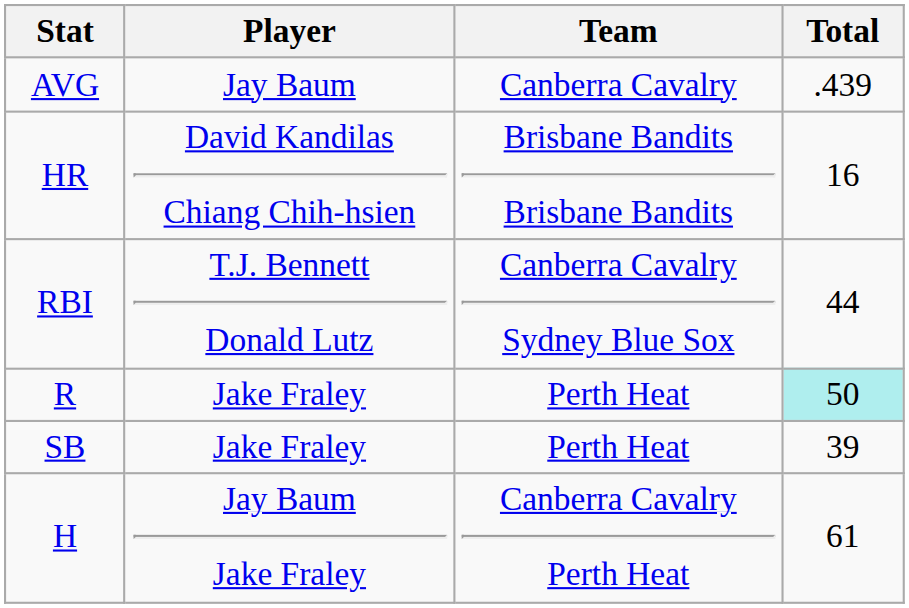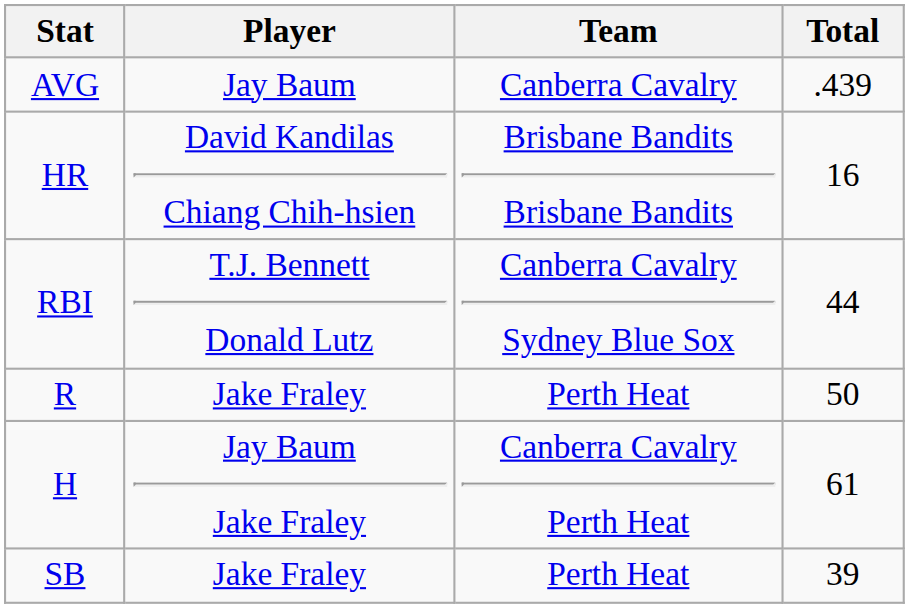 <table class="wikitable" style="text-align:center;">
 <tr>
 <th scope="col" width=50>Stat</th>
 <th scope="col" width=150>Player</th>
 <th scope="col" width=150>Team</th>
 <th scope="col" width=50>Total</th>
 </tr>
 <tr>
 <td><a href='#'>AVG</a></td>
 <td><a href='#'>Jay Baum</a></td>
 <td><a href='#'>Canberra Cavalry</a></td>
 <td>.439</td>
 </tr>
 <tr>
 <td><a href='#'>HR</a></td>
 <td><div><a href='#'>David Kandilas</a></div><hr><div><a href='#'>Chiang Chih-hsien</a></div></td>
 <td><div><a href='#'>Brisbane Bandits</a></div><hr><div><a href='#'>Brisbane Bandits</a></div></td>
 <td>16</td>
 </tr>
 <tr>
 <td><a href='#'>RBI</a></td>
 <td><div><a href='#'>T.J. Bennett</a></div><hr><div><a href='#'>Donald Lutz</a></div></td>
 <td><div><a href='#'>Canberra Cavalry</a></div><hr><div><a href='#'>Sydney Blue Sox</a></div></td>
 <td>44</td>
 </tr>
 <tr>
 <td><a href='#'>R</a></td>
 <td><a href='#'>Jake Fraley</a></td>
 <td><a href='#'>Perth Heat</a></td>
-<td style="background: paleturquoise;">50</td>
+<td>50</td>
+</tr>
+<tr>
+<td><a href='#'>H</a></td>
+<td><div><a href='#'>Jay Baum</a></div><hr><div><a href='#'>Jake Fraley</a></div></td>
+<td><div><a href='#'>Canberra Cavalry</a></div><hr><div><a href='#'>Perth Heat</a></div></td>
+<td>61</td>
 </tr>
 <tr>
 <td><a href='#'>SB</a></td>
 <td><a href='#'>Jake Fraley</a></td>
 <td><a href='#'>Perth Heat</a></td>
 <td>39</td>
 </tr>
-<tr>
-<td><a href='#'>H</a></td>
-<td><div><a href='#'>Jay Baum</a></div><hr><div><a href='#'>Jake Fraley</a></div></td>
-<td><div><a href='#'>Canberra Cavalry</a></div><hr><div><a href='#'>Perth Heat</a></div></td>
-<td>61</td>
-</tr>
 </table>
